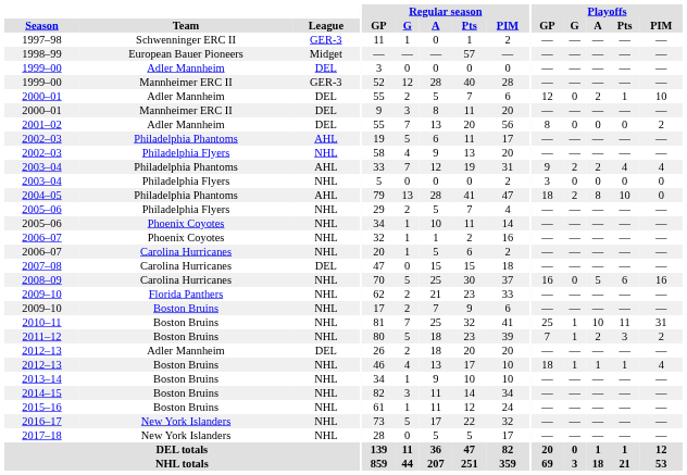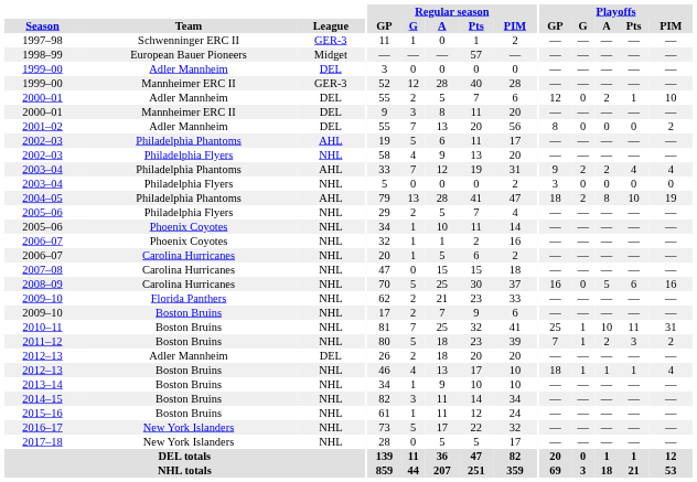 <table border="0" cellpadding="1" cellspacing="0" style="text-align:center; width:60em">
 <tr bgcolor="#e0e0e0">
 <th colspan="3" bgcolor="#ffffff"></th>
 <th rowspan="100" bgcolor="#ffffff"></th>
 <th colspan="5"><a href='#'>Regular season</a></th>
 <th rowspan="100" bgcolor="#ffffff"></th>
 <th colspan="5"><a href='#'>Playoffs</a></th>
 </tr>
 <tr bgcolor="#e0e0e0">
 <th><a href='#'>Season</a></th>
 <th>Team</th>
 <th>League</th>
 <th>GP</th>
 <th><a href='#'>G</a></th>
 <th><a href='#'>A</a></th>
 <th><a href='#'>Pts</a></th>
 <th><a href='#'>PIM</a></th>
 <th>GP</th>
 <th>G</th>
 <th>A</th>
 <th>Pts</th>
 <th>PIM</th>
 </tr>
 <tr>
 <td>1997–98</td>
 <td>Schwenninger ERC II</td>
 <td><a href='#'>GER-3</a></td>
 <td>11</td>
 <td>1</td>
 <td>0</td>
 <td>1</td>
 <td>2</td>
 <td>—</td>
 <td>—</td>
 <td>—</td>
 <td>—</td>
 <td>—</td>
 </tr>
 <tr bgcolor="#f0f0f0">
 <td>1998–99</td>
 <td>European Bauer Pioneers</td>
 <td>Midget</td>
 <td>—</td>
 <td>—</td>
 <td>—</td>
 <td>57</td>
 <td>—</td>
 <td>—</td>
 <td>—</td>
 <td>—</td>
 <td>—</td>
 <td>—</td>
 </tr>
 <tr>
 <td><a href='#'>1999–00</a></td>
 <td><a href='#'>Adler Mannheim</a></td>
 <td><a href='#'>DEL</a></td>
 <td>3</td>
 <td>0</td>
 <td>0</td>
 <td>0</td>
 <td>0</td>
 <td>—</td>
 <td>—</td>
 <td>—</td>
 <td>—</td>
 <td>—</td>
 </tr>
 <tr bgcolor="#f0f0f0">
 <td>1999–00</td>
 <td>Mannheimer ERC II</td>
 <td>GER-3</td>
 <td>52</td>
 <td>12</td>
 <td>28</td>
 <td>40</td>
 <td>28</td>
 <td>—</td>
 <td>—</td>
 <td>—</td>
 <td>—</td>
 <td>—</td>
 </tr>
 <tr>
 <td><a href='#'>2000–01</a></td>
 <td>Adler Mannheim</td>
 <td>DEL</td>
 <td>55</td>
 <td>2</td>
 <td>5</td>
 <td>7</td>
 <td>6</td>
 <td>12</td>
 <td>0</td>
 <td>2</td>
 <td>1</td>
 <td>10</td>
 </tr>
 <tr bgcolor="#f0f0f0">
 <td>2000–01</td>
 <td>Mannheimer ERC II</td>
 <td>DEL</td>
 <td>9</td>
 <td>3</td>
 <td>8</td>
 <td>11</td>
 <td>20</td>
 <td>—</td>
 <td>—</td>
 <td>—</td>
 <td>—</td>
 <td>—</td>
 </tr>
 <tr>
 <td><a href='#'>2001–02</a></td>
 <td>Adler Mannheim</td>
 <td>DEL</td>
 <td>55</td>
 <td>7</td>
 <td>13</td>
 <td>20</td>
 <td>56</td>
 <td>8</td>
 <td>0</td>
 <td>0</td>
 <td>0</td>
 <td>2</td>
 </tr>
 <tr bgcolor="#f0f0f0">
 <td><a href='#'>2002–03</a></td>
 <td><a href='#'>Philadelphia Phantoms</a></td>
 <td><a href='#'>AHL</a></td>
 <td>19</td>
 <td>5</td>
 <td>6</td>
 <td>11</td>
 <td>17</td>
 <td>—</td>
 <td>—</td>
 <td>—</td>
 <td>—</td>
 <td>—</td>
 </tr>
 <tr>
 <td><a href='#'>2002–03</a></td>
 <td><a href='#'>Philadelphia Flyers</a></td>
 <td><a href='#'>NHL</a></td>
 <td>58</td>
 <td>4</td>
 <td>9</td>
 <td>13</td>
 <td>20</td>
 <td>—</td>
 <td>—</td>
 <td>—</td>
 <td>—</td>
 <td>—</td>
 </tr>
 <tr bgcolor="#f0f0f0">
 <td><a href='#'>2003–04</a></td>
 <td>Philadelphia Phantoms</td>
 <td>AHL</td>
 <td>33</td>
 <td>7</td>
 <td>12</td>
 <td>19</td>
 <td>31</td>
 <td>9</td>
 <td>2</td>
 <td>2</td>
 <td>4</td>
 <td>4</td>
 </tr>
 <tr>
 <td><a href='#'>2003–04</a></td>
 <td>Philadelphia Flyers</td>
 <td>NHL</td>
 <td>5</td>
 <td>0</td>
 <td>0</td>
 <td>0</td>
 <td>2</td>
 <td>3</td>
 <td>0</td>
 <td>0</td>
 <td>0</td>
 <td>0</td>
 </tr>
 <tr bgcolor="#f0f0f0">
 <td><a href='#'>2004–05</a></td>
 <td>Philadelphia Phantoms</td>
 <td>AHL</td>
 <td>79</td>
 <td>13</td>
 <td>28</td>
 <td>41</td>
 <td>47</td>
 <td>18</td>
 <td>2</td>
 <td>8</td>
 <td>10</td>
-<td>0</td>
+<td>19</td>
 </tr>
 <tr>
 <td><a href='#'>2005–06</a></td>
 <td>Philadelphia Flyers</td>
 <td>NHL</td>
 <td>29</td>
 <td>2</td>
 <td>5</td>
 <td>7</td>
 <td>4</td>
 <td>—</td>
 <td>—</td>
 <td>—</td>
 <td>—</td>
 <td>—</td>
 </tr>
 <tr bgcolor="#f0f0f0">
 <td>2005–06</td>
 <td><a href='#'>Phoenix Coyotes</a></td>
 <td>NHL</td>
 <td>34</td>
 <td>1</td>
 <td>10</td>
 <td>11</td>
 <td>14</td>
 <td>—</td>
 <td>—</td>
 <td>—</td>
 <td>—</td>
 <td>—</td>
 </tr>
 <tr>
 <td><a href='#'>2006–07</a></td>
 <td>Phoenix Coyotes</td>
 <td>NHL</td>
 <td>32</td>
 <td>1</td>
 <td>1</td>
 <td>2</td>
 <td>16</td>
 <td>—</td>
 <td>—</td>
 <td>—</td>
 <td>—</td>
 <td>—</td>
 </tr>
 <tr bgcolor="#f0f0f0">
 <td>2006–07</td>
 <td><a href='#'>Carolina Hurricanes</a></td>
 <td>NHL</td>
 <td>20</td>
 <td>1</td>
 <td>5</td>
 <td>6</td>
 <td>2</td>
 <td>—</td>
 <td>—</td>
 <td>—</td>
 <td>—</td>
 <td>—</td>
 </tr>
 <tr>
 <td><a href='#'>2007–08</a></td>
 <td>Carolina Hurricanes</td>
-<td>DEL</td>
+<td>NHL</td>
 <td>47</td>
 <td>0</td>
 <td>15</td>
 <td>15</td>
 <td>18</td>
 <td>—</td>
 <td>—</td>
 <td>—</td>
 <td>—</td>
 <td>—</td>
 </tr>
 <tr bgcolor="#f0f0f0">
 <td><a href='#'>2008–09</a></td>
 <td>Carolina Hurricanes</td>
 <td>NHL</td>
 <td>70</td>
 <td>5</td>
 <td>25</td>
 <td>30</td>
 <td>37</td>
 <td>16</td>
 <td>0</td>
 <td>5</td>
 <td>6</td>
 <td>16</td>
 </tr>
 <tr>
 <td><a href='#'>2009–10</a></td>
 <td><a href='#'>Florida Panthers</a></td>
 <td>NHL</td>
 <td>62</td>
 <td>2</td>
 <td>21</td>
 <td>23</td>
 <td>33</td>
 <td>—</td>
 <td>—</td>
 <td>—</td>
 <td>—</td>
 <td>—</td>
 </tr>
 <tr bgcolor="#f0f0f0">
 <td>2009–10</td>
 <td><a href='#'>Boston Bruins</a></td>
 <td>NHL</td>
 <td>17</td>
 <td>2</td>
 <td>7</td>
 <td>9</td>
 <td>6</td>
 <td>—</td>
 <td>—</td>
 <td>—</td>
 <td>—</td>
 <td>—</td>
 </tr>
 <tr>
 <td><a href='#'>2010–11</a></td>
 <td>Boston Bruins</td>
 <td>NHL</td>
 <td>81</td>
 <td>7</td>
 <td>25</td>
 <td>32</td>
 <td>41</td>
 <td>25</td>
 <td>1</td>
 <td>10</td>
 <td>11</td>
 <td>31</td>
 </tr>
 <tr bgcolor="#f0f0f0">
 <td><a href='#'>2011–12</a></td>
 <td>Boston Bruins</td>
 <td>NHL</td>
 <td>80</td>
 <td>5</td>
 <td>18</td>
 <td>23</td>
 <td>39</td>
 <td>7</td>
 <td>1</td>
 <td>2</td>
 <td>3</td>
 <td>2</td>
 </tr>
 <tr>
 <td><a href='#'>2012–13</a></td>
 <td>Adler Mannheim</td>
 <td>DEL</td>
 <td>26</td>
 <td>2</td>
 <td>18</td>
 <td>20</td>
 <td>20</td>
 <td>—</td>
 <td>—</td>
 <td>—</td>
 <td>—</td>
 <td>—</td>
 </tr>
 <tr bgcolor="#f0f0f0">
 <td><a href='#'>2012–13</a></td>
 <td>Boston Bruins</td>
 <td>NHL</td>
 <td>46</td>
 <td>4</td>
 <td>13</td>
 <td>17</td>
 <td>10</td>
 <td>18</td>
 <td>1</td>
 <td>1</td>
 <td>1</td>
 <td>4</td>
 </tr>
 <tr>
 <td><a href='#'>2013–14</a></td>
 <td>Boston Bruins</td>
 <td>NHL</td>
 <td>34</td>
 <td>1</td>
 <td>9</td>
 <td>10</td>
 <td>10</td>
 <td>—</td>
 <td>—</td>
 <td>—</td>
 <td>—</td>
 <td>—</td>
 </tr>
 <tr bgcolor="#f0f0f0">
 <td><a href='#'>2014–15</a></td>
 <td>Boston Bruins</td>
 <td>NHL</td>
 <td>82</td>
 <td>3</td>
 <td>11</td>
 <td>14</td>
 <td>34</td>
 <td>—</td>
 <td>—</td>
 <td>—</td>
 <td>—</td>
 <td>—</td>
 </tr>
 <tr>
 <td><a href='#'>2015–16</a></td>
 <td>Boston Bruins</td>
 <td>NHL</td>
 <td>61</td>
 <td>1</td>
 <td>11</td>
 <td>12</td>
 <td>24</td>
 <td>—</td>
 <td>—</td>
 <td>—</td>
 <td>—</td>
 <td>—</td>
 </tr>
 <tr bgcolor="#f0f0f0">
 <td><a href='#'>2016–17</a></td>
 <td><a href='#'>New York Islanders</a></td>
 <td>NHL</td>
 <td>73</td>
 <td>5</td>
 <td>17</td>
 <td>22</td>
 <td>32</td>
 <td>—</td>
 <td>—</td>
 <td>—</td>
 <td>—</td>
 <td>—</td>
 </tr>
 <tr>
 <td><a href='#'>2017–18</a></td>
 <td>New York Islanders</td>
 <td>NHL</td>
 <td>28</td>
 <td>0</td>
 <td>5</td>
 <td>5</td>
 <td>17</td>
 <td>—</td>
 <td>—</td>
 <td>—</td>
 <td>—</td>
 <td>—</td>
 </tr>
 <tr bgcolor="#e0e0e0">
 <th colspan="3">DEL totals</th>
 <th>139</th>
 <th>11</th>
 <th>36</th>
 <th>47</th>
 <th>82</th>
 <th>20</th>
 <th>0</th>
 <th>1</th>
 <th>1</th>
 <th>12</th>
 </tr>
 <tr bgcolor="#e0e0e0">
 <th colspan="3">NHL totals</th>
 <th>859</th>
 <th>44</th>
 <th>207</th>
 <th>251</th>
 <th>359</th>
 <th>69</th>
 <th>3</th>
 <th>18</th>
 <th>21</th>
 <th>53</th>
 </tr>
 </table>
